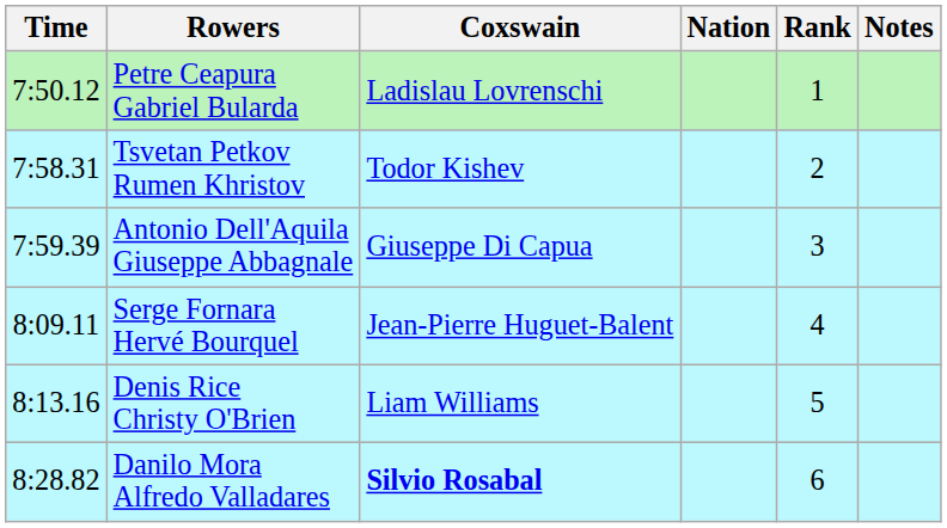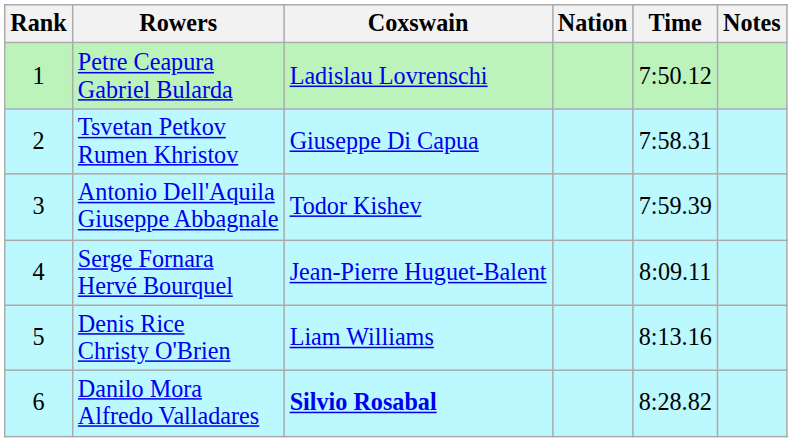 <table class="wikitable sortable" style="text-align:center">
 <tr>
-<th>Time</th>
+<th>Rank</th>
 <th>Rowers</th>
 <th>Coxswain</th>
 <th>Nation</th>
-<th>Rank</th>
+<th>Time</th>
 <th>Notes</th>
 </tr>
 <tr bgcolor=bbf3bb>
-<td>7:50.12</td>
+<td>1</td>
 <td align=left><a href='#'>Petre Ceapura</a><br><a href='#'>Gabriel Bularda</a></td>
 <td align=left><a href='#'>Ladislau Lovrenschi</a></td>
 <td align=left></td>
-<td>1</td>
+<td>7:50.12</td>
 <td></td>
 </tr>
 <tr bgcolor=bbf9ff>
+<td>2</td>
+<td align=left><a href='#'>Tsvetan Petkov</a><br><a href='#'>Rumen Khristov</a></td>
+<td align=left><a href='#'>Giuseppe Di Capua</a></td>
+<td align=left></td>
 <td>7:58.31</td>
-<td align=left><a href='#'>Tsvetan Petkov</a><br><a href='#'>Rumen Khristov</a></td>
-<td align=left><a href='#'>Todor Kishev</a></td>
-<td align=left></td>
-<td>2</td>
 <td></td>
 </tr>
 <tr bgcolor=bbf9ff>
+<td>3</td>
+<td align=left><a href='#'>Antonio Dell'Aquila </a><br><a href='#'>Giuseppe Abbagnale</a></td>
+<td align=left><a href='#'>Todor Kishev</a></td>
+<td align=left></td>
 <td>7:59.39</td>
-<td align=left><a href='#'>Antonio Dell'Aquila </a><br><a href='#'>Giuseppe Abbagnale</a></td>
-<td align=left><a href='#'>Giuseppe Di Capua</a></td>
-<td align=left></td>
-<td>3</td>
 <td></td>
 </tr>
 <tr bgcolor=bbf9ff>
-<td>8:09.11</td>
+<td>4</td>
 <td align=left><a href='#'>Serge Fornara</a><br><a href='#'>Hervé Bourquel </a></td>
 <td align=left><a href='#'>Jean-Pierre Huguet-Balent</a></td>
 <td align=left></td>
-<td>4</td>
+<td>8:09.11</td>
 <td></td>
 </tr>
 <tr bgcolor=bbf9ff>
-<td>8:13.16</td>
+<td>5</td>
 <td align=left><a href='#'>Denis Rice</a><br><a href='#'>Christy O'Brien</a></td>
 <td align=left><a href='#'>Liam Williams</a></td>
 <td align=left></td>
-<td>5</td>
+<td>8:13.16</td>
 <td></td>
 </tr>
 <tr bgcolor=bbf9ff>
-<td>8:28.82</td>
+<td>6</td>
 <td align=left><a href='#'>Danilo Mora</a><br><a href='#'>Alfredo Valladares</a></td>
 <td align=left><strong><a href='#'>Silvio Rosabal</a></strong></td>
 <td align=left></td>
-<td>6</td>
+<td>8:28.82</td>
 <td></td>
 </tr>
 </table>
